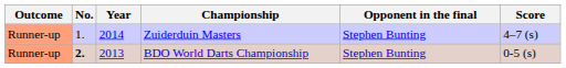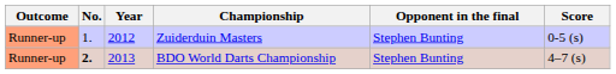 <table class="wikitable">
 <tr>
 <th width="80">Outcome</th>
 <th width="20">No.</th>
 <th width="50">Year</th>
 <th style="width:250px;">Championship</th>
 <th style="width:200px;">Opponent in the final</th>
 <th width="70">Score</th>
 </tr>
 <tr style="background:#ccf;">
 <td style="background:#ffa07a;">Runner-up</td>
 <td>1.</td>
-<td><a href='#'>2014</a></td>
+<td><a href='#'>2012</a></td>
 <td><a href='#'>Zuiderduin Masters</a></td>
 <td> <a href='#'>Stephen Bunting</a></td>
-<td>4–7 (s)</td>
+<td>0-5 (s)</td>
 </tr>
 <tr style="background:#e5d1cb;">
 <td style="background:#ffa07a;">Runner-up</td>
 <td><strong>2.</strong></td>
 <td><a href='#'>2013</a></td>
 <td><a href='#'>BDO World Darts Championship</a></td>
 <td> <a href='#'>Stephen Bunting</a></td>
-<td>0-5 (s)</td>
+<td>4–7 (s)</td>
 </tr>
 </table>
